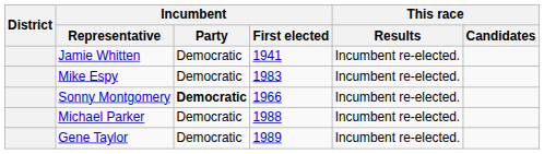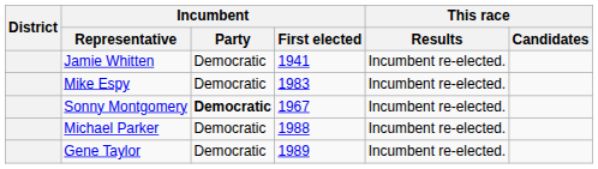 <table class=wikitable>
 <tr>
 <th rowspan=2>District</th>
 <th colspan=3>Incumbent</th>
 <th colspan=2>This race</th>
 </tr>
 <tr>
 <th>Representative</th>
 <th>Party</th>
 <th>First elected</th>
 <th>Results</th>
 <th>Candidates</th>
 </tr>
 <tr>
 <th></th>
 <td><a href='#'>Jamie Whitten</a></td>
 <td>Democratic</td>
 <td><a href='#'>1941</a></td>
 <td>Incumbent re-elected.</td>
 <td nowrap></td>
 </tr>
 <tr>
 <th></th>
 <td><a href='#'>Mike Espy</a></td>
 <td>Democratic</td>
 <td><a href='#'>1983</a></td>
 <td>Incumbent re-elected.</td>
 <td nowrap></td>
 </tr>
 <tr>
 <th></th>
 <td><a href='#'>Sonny Montgomery</a></td>
 <td><strong>Democratic</strong></td>
-<td><a href='#'>1966</a></td>
+<td><a href='#'>1967</a></td>
 <td>Incumbent re-elected.</td>
 <td nowrap></td>
 </tr>
 <tr>
 <th></th>
 <td><a href='#'>Michael Parker</a></td>
 <td>Democratic</td>
 <td><a href='#'>1988</a></td>
 <td>Incumbent re-elected.</td>
 <td nowrap></td>
 </tr>
 <tr>
 <th></th>
 <td><a href='#'>Gene Taylor</a></td>
 <td>Democratic</td>
 <td><a href='#'>1989</a></td>
 <td>Incumbent re-elected.</td>
 <td nowrap></td>
 </tr>
 </table>
